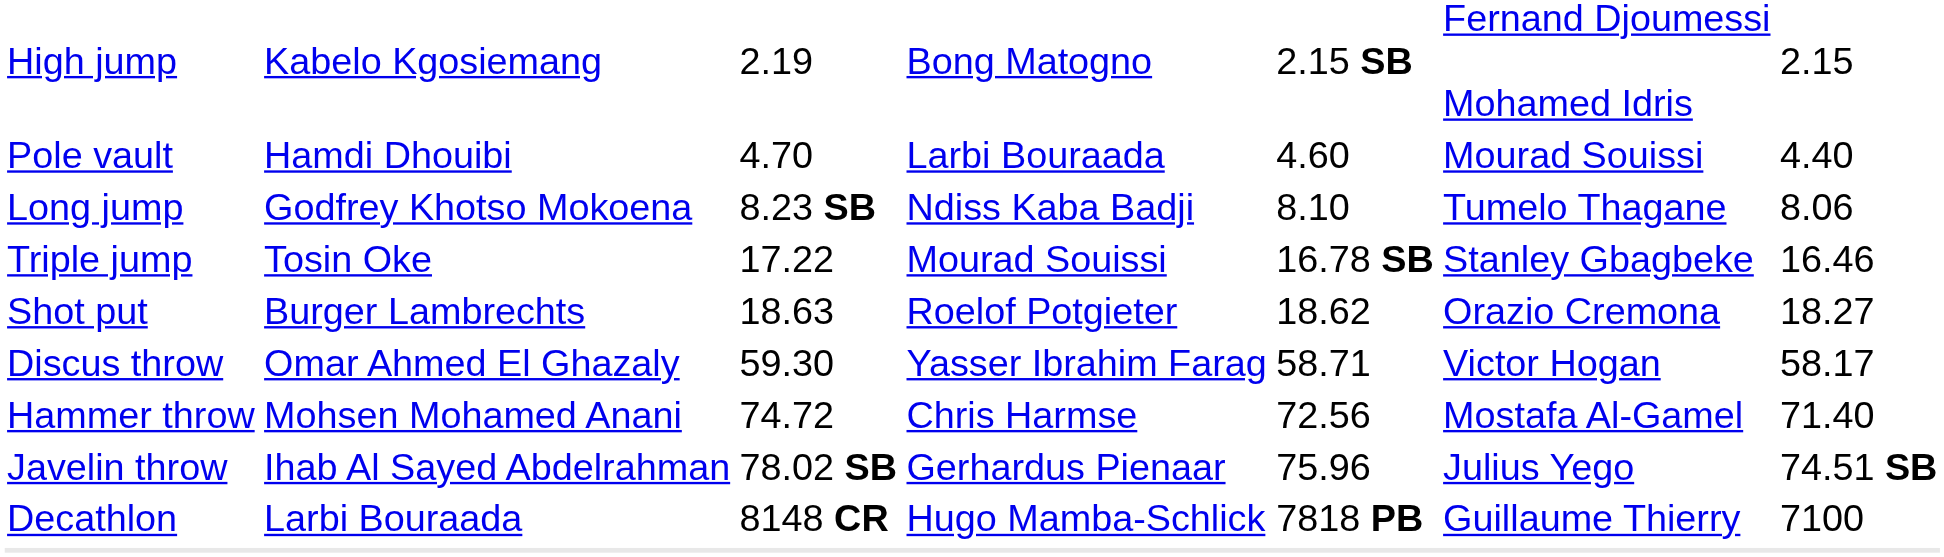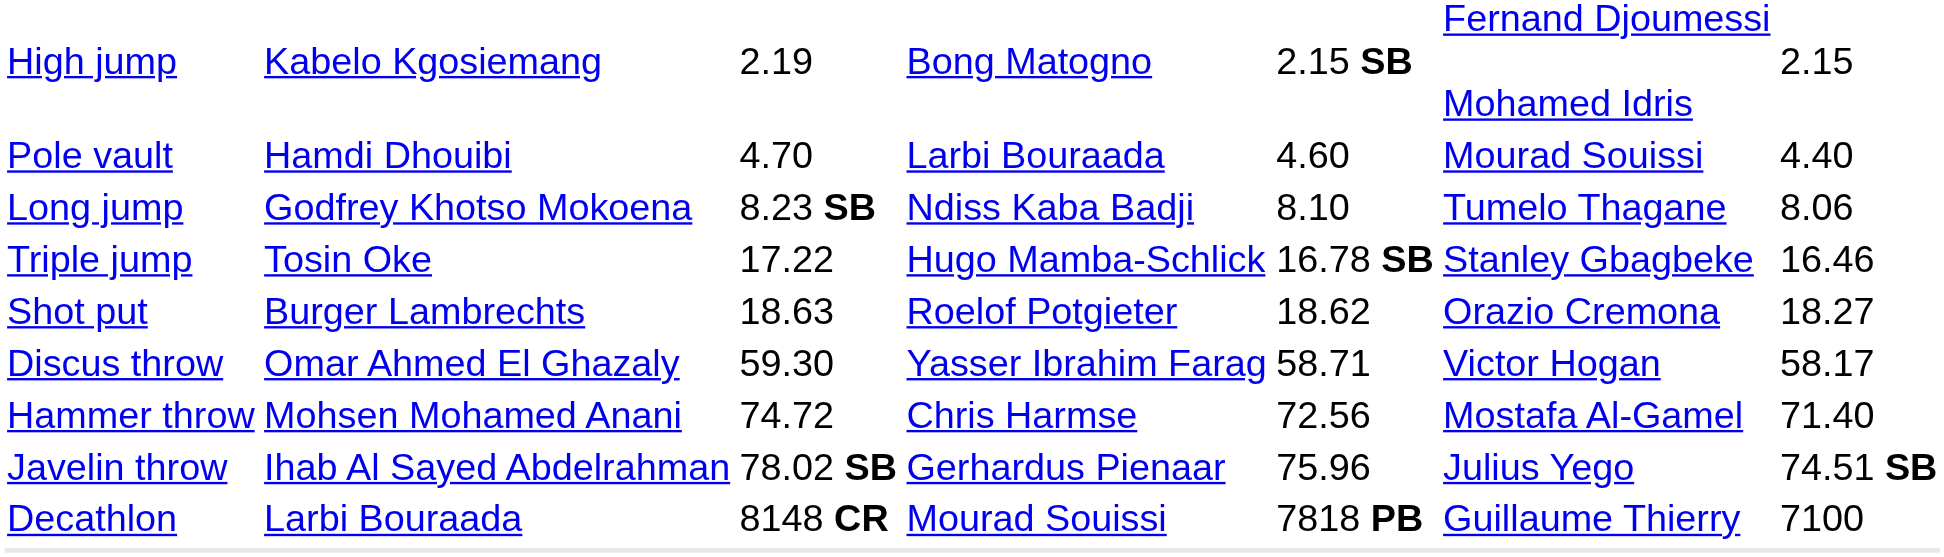 <table>
 <tr>
 <td><a href='#'>High jump</a><br></td>
 <td><a href='#'>Kabelo Kgosiemang</a> <br> </td>
 <td>2.19</td>
 <td><a href='#'>Bong Matogno</a> <br> </td>
 <td>2.15 <strong>SB</strong></td>
 <td><a href='#'>Fernand Djoumessi</a> <br> <br><a href='#'>Mohamed Idris</a> <br> </td>
 <td>2.15</td>
 </tr>
 <tr>
 <td><a href='#'>Pole vault</a><br></td>
 <td><a href='#'>Hamdi Dhouibi</a> <br> </td>
 <td>4.70</td>
 <td><a href='#'>Larbi Bouraada</a> <br> </td>
 <td>4.60</td>
 <td><a href='#'>Mourad Souissi</a> <br> </td>
 <td>4.40</td>
 </tr>
 <tr>
 <td><a href='#'>Long jump</a><br></td>
 <td><a href='#'>Godfrey Khotso Mokoena</a> <br> </td>
 <td>8.23 <strong>SB</strong></td>
 <td><a href='#'>Ndiss Kaba Badji</a> <br> </td>
 <td>8.10</td>
 <td><a href='#'>Tumelo Thagane</a> <br> </td>
 <td>8.06</td>
 </tr>
 <tr>
 <td><a href='#'>Triple jump</a><br></td>
 <td><a href='#'>Tosin Oke</a> <br> </td>
 <td>17.22</td>
-<td><a href='#'>Mourad Souissi</a> <br> </td>
+<td><a href='#'>Hugo Mamba-Schlick</a> <br> </td>
 <td>16.78 <strong>SB</strong></td>
 <td><a href='#'>Stanley Gbagbeke</a> <br> </td>
 <td>16.46</td>
 </tr>
 <tr>
 <td><a href='#'>Shot put</a><br></td>
 <td><a href='#'>Burger Lambrechts</a> <br> </td>
 <td>18.63</td>
 <td><a href='#'>Roelof Potgieter</a> <br> </td>
 <td>18.62</td>
 <td><a href='#'>Orazio Cremona</a> <br> </td>
 <td>18.27</td>
 </tr>
 <tr>
 <td><a href='#'>Discus throw</a><br></td>
 <td><a href='#'>Omar Ahmed El Ghazaly</a> <br> </td>
 <td>59.30</td>
 <td><a href='#'>Yasser Ibrahim Farag</a> <br> </td>
 <td>58.71</td>
 <td><a href='#'>Victor Hogan</a> <br> </td>
 <td>58.17</td>
 </tr>
 <tr>
 <td><a href='#'>Hammer throw</a><br></td>
 <td><a href='#'>Mohsen Mohamed Anani</a> <br> </td>
 <td>74.72</td>
 <td><a href='#'>Chris Harmse</a> <br> </td>
 <td>72.56</td>
 <td><a href='#'>Mostafa Al-Gamel</a> <br> </td>
 <td>71.40</td>
 </tr>
 <tr>
 <td><a href='#'>Javelin throw</a><br></td>
 <td><a href='#'>Ihab Al Sayed Abdelrahman</a> <br> </td>
 <td>78.02 <strong>SB</strong></td>
 <td><a href='#'>Gerhardus Pienaar</a> <br> </td>
 <td>75.96</td>
 <td><a href='#'>Julius Yego</a> <br> </td>
 <td>74.51 <strong>SB</strong></td>
 </tr>
 <tr>
 <td><a href='#'>Decathlon</a><br></td>
 <td><a href='#'>Larbi Bouraada</a> <br> </td>
 <td>8148 <strong>CR</strong></td>
-<td><a href='#'>Hugo Mamba-Schlick</a> <br> </td>
+<td><a href='#'>Mourad Souissi</a> <br> </td>
 <td>7818 <strong>PB</strong></td>
 <td><a href='#'>Guillaume Thierry</a> <br> </td>
 <td>7100</td>
 </tr>
 <tr bgcolor= e8e8e8>
 <td colspan=7></td>
 </tr>
 </table>
